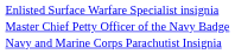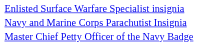 <table>
 <tr>
 <td></td>
 <td><a href='#'>Enlisted Surface Warfare Specialist insignia</a></td>
 </tr>
 <tr>
 <td></td>
-<td><a href='#'>Master Chief Petty Officer of the Navy Badge</a></td>
+<td><a href='#'>Navy and Marine Corps Parachutist Insignia</a></td>
 </tr>
 <tr>
 <td></td>
-<td><a href='#'>Navy and Marine Corps Parachutist Insignia</a></td>
+<td><a href='#'>Master Chief Petty Officer of the Navy Badge</a></td>
 </tr>
 </table>
